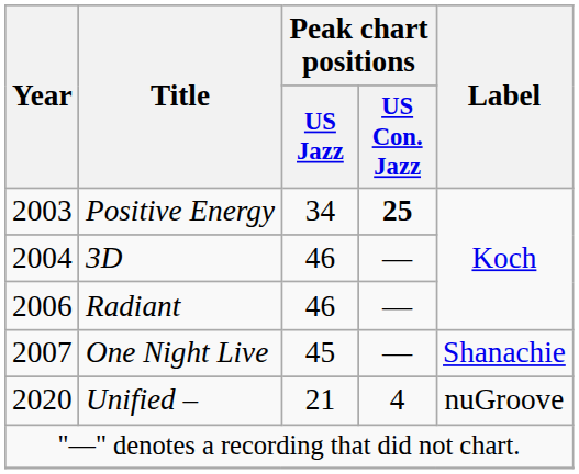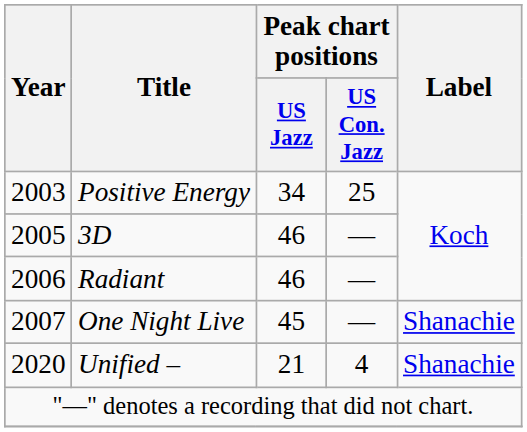 <table class="wikitable" style="text-align:center;">
 <tr>
 <th rowspan="2">Year</th>
 <th rowspan="2">Title</th>
 <th colspan="2">Peak chart positions</th>
 <th rowspan="2">Label</th>
 </tr>
 <tr style="font-size:smaller;">
 <th width="35"><a href='#'>US Jazz</a><br></th>
 <th width="35"><a href='#'>US Con. Jazz</a><br></th>
 </tr>
 <tr>
 <td>2003</td>
 <td align="left"><em>Positive Energy</em></td>
 <td>34</td>
-<td><strong>25</strong></td>
+<td>25</td>
 <td rowspan="3"><a href='#'>Koch</a></td>
 </tr>
 <tr>
-<td>2004</td>
+<td>2005</td>
 <td align="left"><em>3D</em></td>
 <td>46</td>
 <td>—</td>
 </tr>
 <tr>
 <td>2006</td>
 <td align="left"><em>Radiant</em></td>
 <td>46</td>
 <td>—</td>
 </tr>
 <tr>
 <td>2007</td>
 <td align="left"><em>One Night Live</em></td>
 <td>45</td>
 <td>—</td>
 <td><a href='#'>Shanachie</a></td>
 </tr>
 <tr>
 <td>2020</td>
 <td align="left"><em>Unified</em> – </td>
 <td>21</td>
 <td>4</td>
-<td>nuGroove</td>
+<td><a href='#'>Shanachie</a></td>
 </tr>
 <tr>
 <td colspan="5" style="font-size:90%">"—" denotes a recording that did not chart.</td>
 </tr>
 <tr>
 </tr>
 </table>
